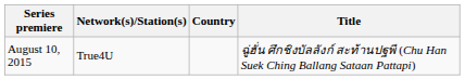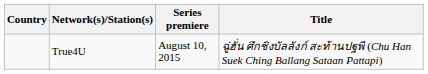 <table class="sortable wikitable">
 <tr>
+<th>Country</th>
+<th>Network(s)/Station(s)</th>
 <th>Series premiere</th>
-<th>Network(s)/Station(s)</th>
-<th>Country</th>
 <th>Title</th>
 </tr>
 <tr>
+<td></td>
+<td>True4U</td>
 <td>August 10, 2015</td>
-<td>True4U</td>
-<td></td>
 <td><em>ฉู่ฮั่น ศึกชิงบัลลังก์ สะท้านปฐพี</em> (<em>Chu Han Suek Ching Ballang Sataan Pattapi</em>)</td>
 </tr>
 </table>
